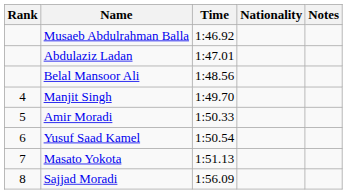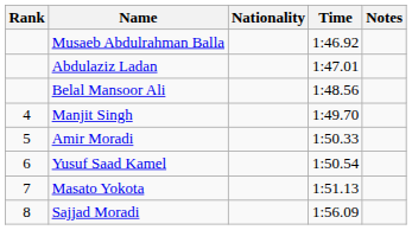 <table class="wikitable sortable" style="text-align:center">
 <tr>
 <th>Rank</th>
 <th>Name</th>
+<th>Nationality</th>
 <th>Time</th>
-<th>Nationality</th>
 <th>Notes</th>
 </tr>
 <tr>
 <td></td>
 <td align=left><a href='#'>Musaeb Abdulrahman Balla</a></td>
+<td align=left></td>
 <td>1:46.92</td>
-<td align=left></td>
 <td></td>
 </tr>
 <tr>
 <td></td>
 <td align=left><a href='#'>Abdulaziz Ladan</a></td>
+<td align=left></td>
 <td>1:47.01</td>
-<td align=left></td>
 <td></td>
 </tr>
 <tr>
 <td></td>
 <td align=left><a href='#'>Belal Mansoor Ali</a></td>
+<td align=left></td>
 <td>1:48.56</td>
-<td align=left></td>
 <td></td>
 </tr>
 <tr>
 <td>4</td>
 <td align="left"><a href='#'>Manjit Singh</a></td>
+<td align=left></td>
 <td>1:49.70</td>
-<td align=left></td>
 <td></td>
 </tr>
 <tr>
 <td>5</td>
 <td align="left"><a href='#'>Amir Moradi</a></td>
+<td align=left></td>
 <td>1:50.33</td>
-<td align=left></td>
 <td></td>
 </tr>
 <tr>
 <td>6</td>
 <td align="left"><a href='#'>Yusuf Saad Kamel</a></td>
+<td align=left></td>
 <td>1:50.54</td>
-<td align=left></td>
 <td></td>
 </tr>
 <tr>
 <td>7</td>
 <td align="left"><a href='#'>Masato Yokota</a></td>
+<td align=left></td>
 <td>1:51.13</td>
-<td align=left></td>
 <td></td>
 </tr>
 <tr>
 <td>8</td>
 <td align="left"><a href='#'>Sajjad Moradi</a></td>
+<td align=left></td>
 <td>1:56.09</td>
-<td align=left></td>
 <td></td>
 </tr>
 </table>
